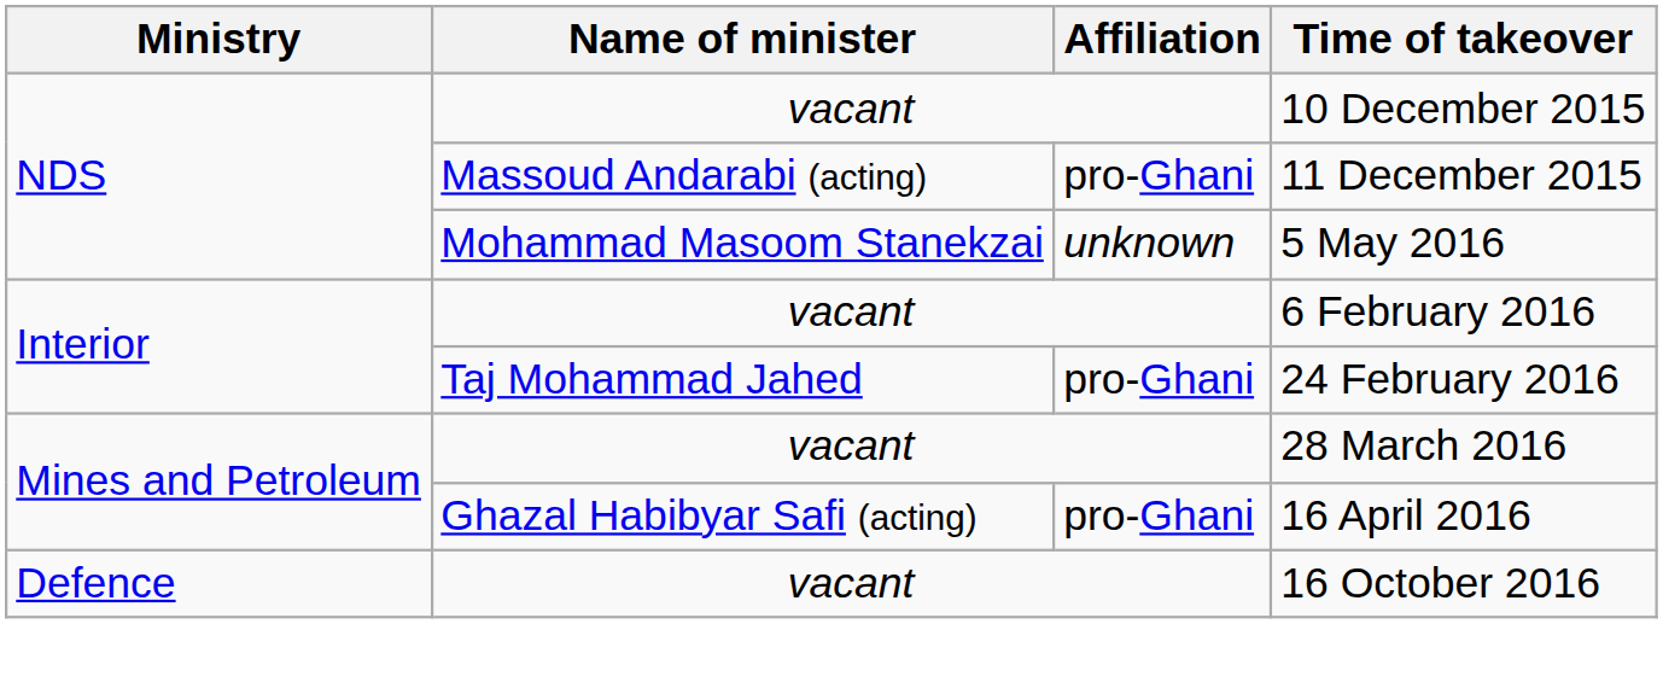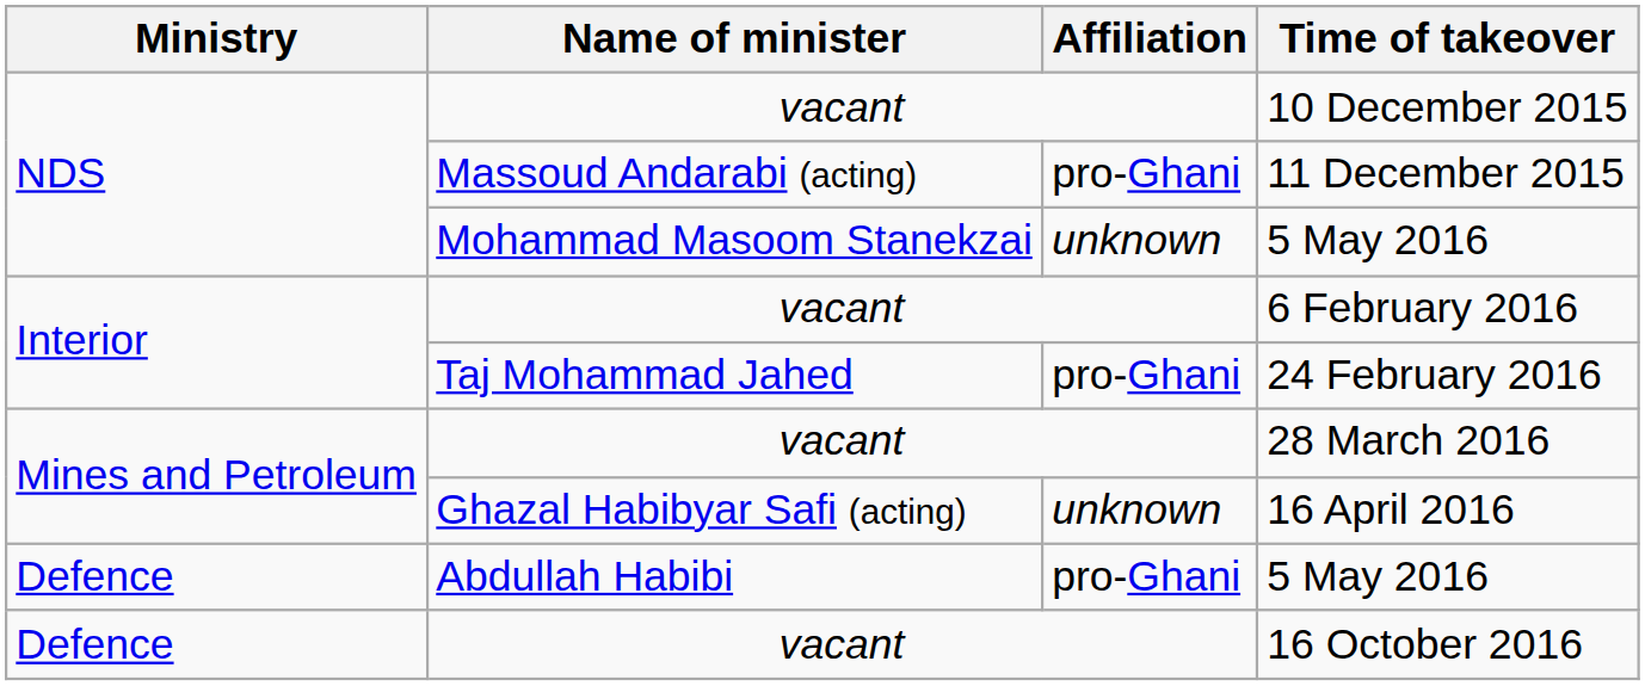 <table class="wikitable sortable">
 <tr>
 <th><strong>Ministry</strong></th>
 <th><strong>Name of minister</strong></th>
 <th><strong>Affiliation</strong></th>
 <th><strong>Time of takeover</strong></th>
 </tr>
 <tr>
 <td rowspan="3"><a href='#'>NDS</a></td>
 <td colspan="2" style="text-align:center;"><em>vacant</em></td>
 <td>10 December 2015</td>
 </tr>
 <tr>
 <td><a href='#'>Massoud Andarabi</a> <small>(acting)</small></td>
 <td>pro-<a href='#'>Ghani</a></td>
 <td>11 December 2015</td>
 </tr>
 <tr>
 <td><a href='#'>Mohammad Masoom Stanekzai</a></td>
 <td><em>unknown</em></td>
 <td>5 May 2016</td>
 </tr>
 <tr>
 <td rowspan="2"><a href='#'>Interior</a></td>
 <td colspan="2" style="text-align:center;"><em>vacant</em></td>
 <td>6 February 2016</td>
 </tr>
 <tr>
 <td><a href='#'>Taj Mohammad Jahed</a></td>
 <td>pro-<a href='#'>Ghani</a></td>
 <td>24 February 2016</td>
 </tr>
 <tr>
 <td rowspan="2"><a href='#'>Mines and Petroleum</a></td>
 <td colspan="2" style="text-align:center;"><em>vacant</em></td>
 <td>28 March 2016</td>
 </tr>
 <tr>
 <td><a href='#'>Ghazal Habibyar Safi</a> <small>(acting)</small></td>
+<td><em>unknown</em></td>
+<td>16 April 2016</td>
+</tr>
+<tr>
+<td><a href='#'>Defence</a></td>
+<td><a href='#'>Abdullah Habibi</a></td>
 <td>pro-<a href='#'>Ghani</a></td>
-<td>16 April 2016</td>
+<td>5 May 2016</td>
 </tr>
 <tr>
 <td><a href='#'>Defence</a></td>
 <td colspan="2" style="text-align:center;"><em>vacant</em></td>
 <td>16 October 2016</td>
 </tr>
 </table>
